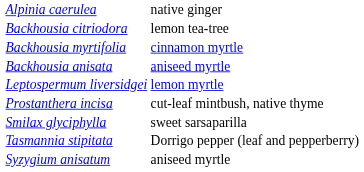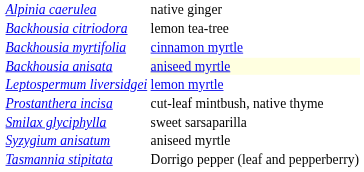 <table>
 <tr>
 <td><em><a href='#'>Alpinia caerulea</a></em></td>
 <td>native ginger</td>
 </tr>
 <tr>
 <td><em><a href='#'>Backhousia citriodora</a></em></td>
 <td>lemon tea-tree</td>
 </tr>
 <tr>
 <td><em><a href='#'>Backhousia myrtifolia</a></em></td>
 <td><a href='#'>cinnamon myrtle</a></td>
 </tr>
 <tr>
 <td><em><a href='#'>Backhousia anisata</a></em></td>
-<td><a href='#'>aniseed myrtle</a></td>
+<td style="background: lightyellow;"><a href='#'>aniseed myrtle</a></td>
 </tr>
 <tr>
 <td><em><a href='#'>Leptospermum liversidgei</a></em></td>
 <td><a href='#'>lemon myrtle</a></td>
 </tr>
 <tr>
 <td><em><a href='#'>Prostanthera incisa</a></em></td>
 <td>cut-leaf mintbush, native thyme</td>
 </tr>
 <tr>
 <td><em><a href='#'>Smilax glyciphylla</a></em></td>
 <td>sweet sarsaparilla</td>
 </tr>
 <tr>
+<td><em><a href='#'>Syzygium anisatum</a></em></td>
+<td>aniseed myrtle</td>
+</tr>
+<tr>
 <td><em><a href='#'>Tasmannia stipitata</a></em></td>
 <td>Dorrigo pepper (leaf and pepperberry)</td>
 </tr>
-<tr>
-<td><em><a href='#'>Syzygium anisatum</a></em></td>
-<td>aniseed myrtle</td>
-</tr>
 </table>
